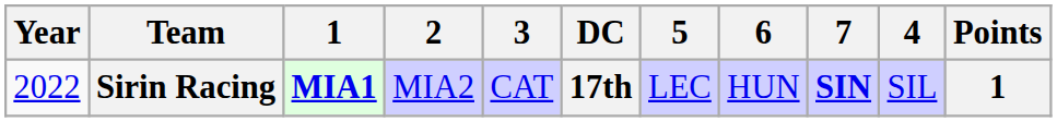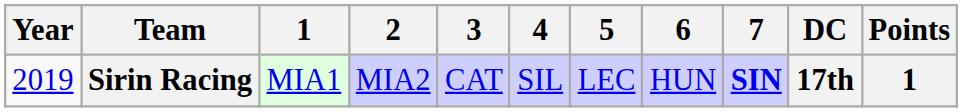 <table class="wikitable" style="text-align:center; font-size:85%">
 <tr>
 <th>Year</th>
 <th>Team</th>
 <th>1</th>
 <th>2</th>
 <th>3</th>
-<th>DC</th>
+<th>4</th>
 <th>5</th>
 <th>6</th>
 <th>7</th>
-<th>4</th>
+<th>DC</th>
 <th>Points</th>
 </tr>
 <tr>
-<td><a href='#'>2022</a></td>
+<td><a href='#'>2019</a></td>
 <th nowrap>Sirin Racing</th>
-<td style="background:#dfffdf;"><strong><a href='#'>MIA1</a><br></strong></td>
+<td style="background:#dfffdf;"><a href='#'>MIA1</a><br></td>
 <td style="background:#cfcfff;"><a href='#'>MIA2</a><br></td>
 <td style="background:#cfcfff;"><a href='#'>CAT</a><br></td>
-<th>17th</th>
+<td style="background:#cfcfff;"><a href='#'>SIL</a><br></td>
 <td style="background:#cfcfff;"><a href='#'>LEC</a><br></td>
 <td style="background:#cfcfff;"><a href='#'>HUN</a><br></td>
 <td style="background:#cfcfff;"><strong><a href='#'>SIN</a><br></strong></td>
-<td style="background:#cfcfff;"><a href='#'>SIL</a><br></td>
+<th>17th</th>
 <th>1</th>
 </tr>
 </table>
